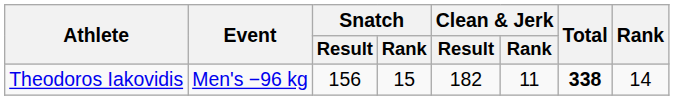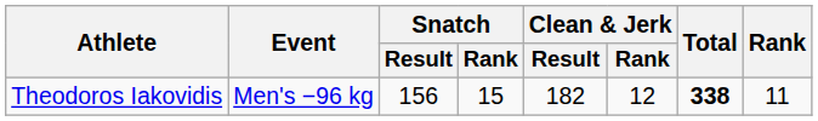 <table class="wikitable" style="font-size:90%">
 <tr>
 <th rowspan="2">Athlete</th>
 <th rowspan="2">Event</th>
 <th colspan="2">Snatch</th>
 <th colspan="2">Clean & Jerk</th>
 <th rowspan="2">Total</th>
 <th rowspan="2">Rank</th>
 </tr>
 <tr style="font-size:95%">
 <th>Result</th>
 <th>Rank</th>
 <th>Result</th>
 <th>Rank</th>
 </tr>
 <tr align=center>
 <td align=left><a href='#'>Theodoros Iakovidis</a></td>
 <td align=left><a href='#'>Men's −96 kg</a></td>
 <td>156</td>
 <td>15</td>
 <td>182</td>
+<td>12</td>
+<td><strong>338</strong></td>
 <td>11</td>
-<td><strong>338</strong></td>
-<td>14</td>
 </tr>
 </table>
